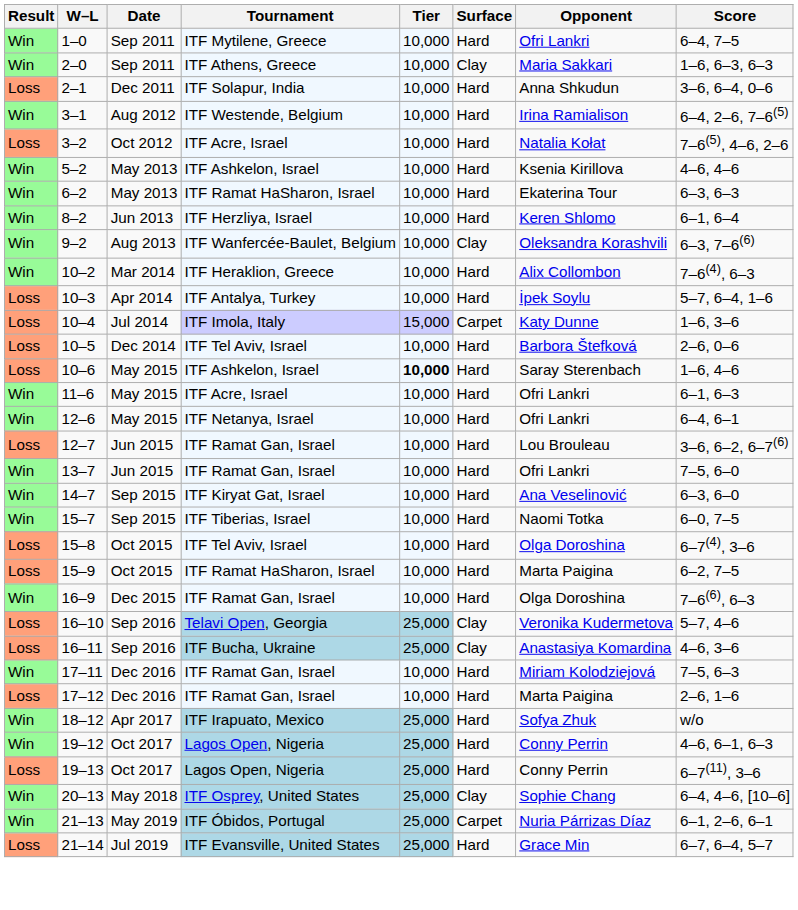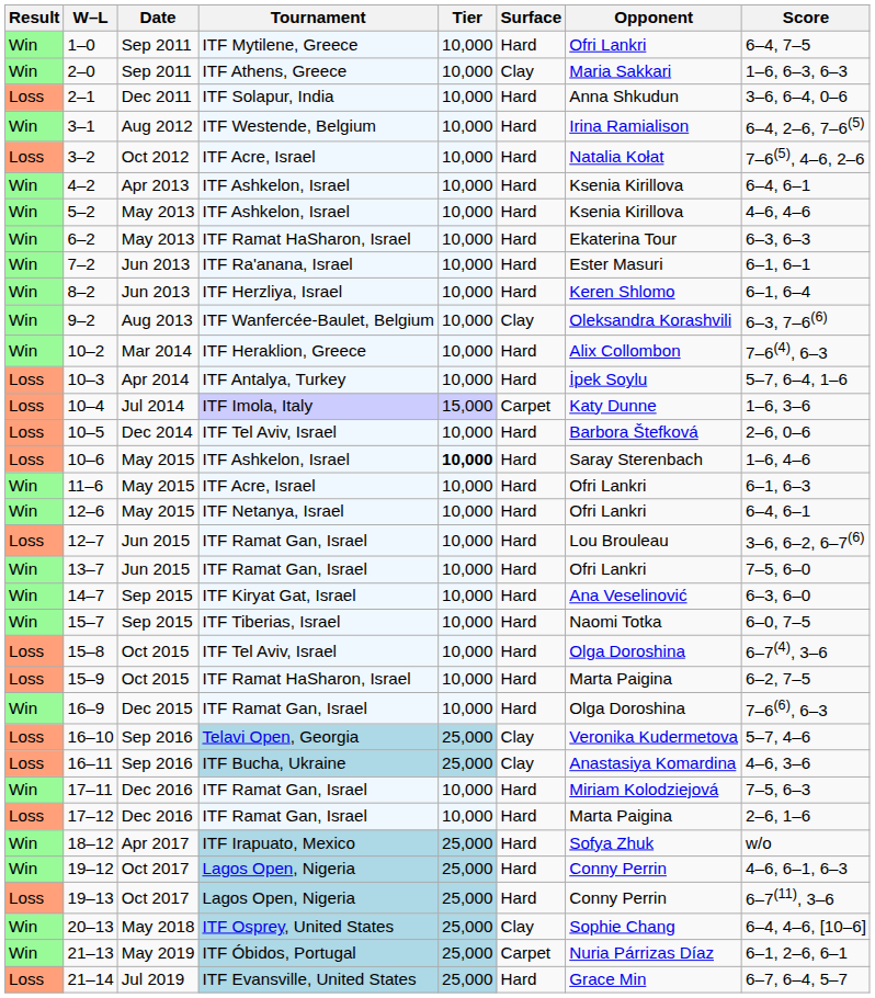 <table class="sortable wikitable">
 <tr>
 <th>Result</th>
 <th class="unsortable">W–L</th>
 <th>Date</th>
 <th>Tournament</th>
 <th>Tier</th>
 <th>Surface</th>
 <th>Opponent</th>
 <th class="unsortable">Score</th>
 </tr>
 <tr>
 <td style="background:#98fb98;">Win</td>
 <td>1–0</td>
 <td>Sep 2011</td>
 <td bgcolor="#f0f8ff">ITF Mytilene, Greece</td>
 <td bgcolor="#f0f8ff">10,000</td>
 <td>Hard</td>
 <td> <a href='#'>Ofri Lankri</a></td>
 <td>6–4, 7–5</td>
 </tr>
 <tr>
 <td style="background:#98fb98;">Win</td>
 <td>2–0</td>
 <td>Sep 2011</td>
 <td bgcolor="#f0f8ff">ITF Athens, Greece</td>
 <td bgcolor="#f0f8ff">10,000</td>
 <td>Clay</td>
 <td> <a href='#'>Maria Sakkari</a></td>
 <td>1–6, 6–3, 6–3</td>
 </tr>
 <tr>
 <td style="background:#ffa07a;">Loss</td>
 <td>2–1</td>
 <td>Dec 2011</td>
 <td bgcolor="#f0f8ff">ITF Solapur, India</td>
 <td bgcolor="#f0f8ff">10,000</td>
 <td>Hard</td>
 <td> Anna Shkudun</td>
 <td>3–6, 6–4, 0–6</td>
 </tr>
 <tr>
 <td style="background:#98fb98;">Win</td>
 <td>3–1</td>
 <td>Aug 2012</td>
 <td bgcolor="#f0f8ff">ITF Westende, Belgium</td>
 <td bgcolor="#f0f8ff">10,000</td>
 <td>Hard</td>
 <td> <a href='#'>Irina Ramialison</a></td>
 <td>6–4, 2–6, 7–6<sup>(5)</sup></td>
 </tr>
 <tr>
 <td style="background:#ffa07a;">Loss</td>
 <td>3–2</td>
 <td>Oct 2012</td>
 <td bgcolor="#f0f8ff">ITF Acre, Israel</td>
 <td bgcolor="#f0f8ff">10,000</td>
 <td>Hard</td>
 <td> <a href='#'>Natalia Kołat</a></td>
 <td>7–6<sup>(5)</sup>, 4–6, 2–6</td>
 </tr>
 <tr>
 <td style="background:#98fb98;">Win</td>
+<td>4–2</td>
+<td>Apr 2013</td>
+<td bgcolor="#f0f8ff">ITF Ashkelon, Israel</td>
+<td bgcolor="#f0f8ff">10,000</td>
+<td>Hard</td>
+<td> Ksenia Kirillova</td>
+<td>6–4, 6–1</td>
+</tr>
+<tr>
+<td style="background:#98fb98;">Win</td>
 <td>5–2</td>
 <td>May 2013</td>
 <td bgcolor="#f0f8ff">ITF Ashkelon, Israel</td>
 <td bgcolor="#f0f8ff">10,000</td>
 <td>Hard</td>
 <td> Ksenia Kirillova</td>
 <td>4–6, 4–6</td>
 </tr>
 <tr>
 <td style="background:#98fb98;">Win</td>
 <td>6–2</td>
 <td>May 2013</td>
 <td bgcolor="#f0f8ff">ITF Ramat HaSharon, Israel</td>
 <td bgcolor="#f0f8ff">10,000</td>
 <td>Hard</td>
 <td> Ekaterina Tour</td>
 <td>6–3, 6–3</td>
+</tr>
+<tr>
+<td style="background:#98fb98;">Win</td>
+<td>7–2</td>
+<td>Jun 2013</td>
+<td bgcolor="#f0f8ff">ITF Ra'anana, Israel</td>
+<td bgcolor="#f0f8ff">10,000</td>
+<td>Hard</td>
+<td> Ester Masuri</td>
+<td>6–1, 6–1</td>
 </tr>
 <tr>
 <td style="background:#98fb98;">Win</td>
 <td>8–2</td>
 <td>Jun 2013</td>
 <td bgcolor="#f0f8ff">ITF Herzliya, Israel</td>
 <td bgcolor="#f0f8ff">10,000</td>
 <td>Hard</td>
 <td> <a href='#'>Keren Shlomo</a></td>
 <td>6–1, 6–4</td>
 </tr>
 <tr>
 <td style="background:#98fb98;">Win</td>
 <td>9–2</td>
 <td>Aug 2013</td>
 <td bgcolor="#f0f8ff">ITF Wanfercée-Baulet, Belgium</td>
 <td bgcolor="#f0f8ff">10,000</td>
 <td>Clay</td>
 <td> <a href='#'>Oleksandra Korashvili</a></td>
 <td>6–3, 7–6<sup>(6)</sup></td>
 </tr>
 <tr>
 <td style="background:#98fb98;">Win</td>
 <td>10–2</td>
 <td>Mar 2014</td>
 <td bgcolor="#f0f8ff">ITF Heraklion, Greece</td>
 <td bgcolor="#f0f8ff">10,000</td>
 <td>Hard</td>
 <td> <a href='#'>Alix Collombon</a></td>
 <td>7–6<sup>(4)</sup>, 6–3</td>
 </tr>
 <tr>
 <td style="background:#ffa07a;">Loss</td>
 <td>10–3</td>
 <td>Apr 2014</td>
 <td bgcolor="#f0f8ff">ITF Antalya, Turkey</td>
 <td bgcolor="#f0f8ff">10,000</td>
 <td>Hard</td>
 <td> <a href='#'>İpek Soylu</a></td>
 <td>5–7, 6–4, 1–6</td>
 </tr>
 <tr>
 <td style="background:#ffa07a;">Loss</td>
 <td>10–4</td>
 <td>Jul 2014</td>
 <td style="background:#ccccff;">ITF Imola, Italy</td>
 <td style="background:#ccccff;">15,000</td>
 <td>Carpet</td>
 <td> <a href='#'>Katy Dunne</a></td>
 <td>1–6, 3–6</td>
 </tr>
 <tr>
 <td style="background:#ffa07a;">Loss</td>
 <td>10–5</td>
 <td>Dec 2014</td>
 <td bgcolor="#f0f8ff">ITF Tel Aviv, Israel</td>
 <td bgcolor="#f0f8ff">10,000</td>
 <td>Hard</td>
 <td> <a href='#'>Barbora Štefková</a></td>
 <td>2–6, 0–6</td>
 </tr>
 <tr>
 <td style="background:#ffa07a;">Loss</td>
 <td>10–6</td>
 <td>May 2015</td>
 <td bgcolor="#f0f8ff">ITF Ashkelon, Israel</td>
 <td bgcolor="#f0f8ff"><strong>10,000</strong></td>
 <td>Hard</td>
 <td> Saray Sterenbach</td>
 <td>1–6, 4–6</td>
 </tr>
 <tr>
 <td style="background:#98fb98;">Win</td>
 <td>11–6</td>
 <td>May 2015</td>
 <td bgcolor="#f0f8ff">ITF Acre, Israel</td>
 <td bgcolor="#f0f8ff">10,000</td>
 <td>Hard</td>
 <td> Ofri Lankri</td>
 <td>6–1, 6–3</td>
 </tr>
 <tr>
 <td style="background:#98fb98;">Win</td>
 <td>12–6</td>
 <td>May 2015</td>
 <td bgcolor="#f0f8ff">ITF Netanya, Israel</td>
 <td bgcolor="#f0f8ff">10,000</td>
 <td>Hard</td>
 <td> Ofri Lankri</td>
 <td>6–4, 6–1</td>
 </tr>
 <tr>
 <td style="background:#ffa07a;">Loss</td>
 <td>12–7</td>
 <td>Jun 2015</td>
 <td bgcolor="#f0f8ff">ITF Ramat Gan, Israel</td>
 <td bgcolor="#f0f8ff">10,000</td>
 <td>Hard</td>
 <td> Lou Brouleau</td>
 <td>3–6, 6–2, 6–7<sup>(6)</sup></td>
 </tr>
 <tr>
 <td style="background:#98fb98;">Win</td>
 <td>13–7</td>
 <td>Jun 2015</td>
 <td bgcolor="#f0f8ff">ITF Ramat Gan, Israel</td>
 <td bgcolor="#f0f8ff">10,000</td>
 <td>Hard</td>
 <td> Ofri Lankri</td>
 <td>7–5, 6–0</td>
 </tr>
 <tr>
 <td style="background:#98fb98;">Win</td>
 <td>14–7</td>
 <td>Sep 2015</td>
 <td bgcolor="#f0f8ff">ITF Kiryat Gat, Israel</td>
 <td bgcolor="#f0f8ff">10,000</td>
 <td>Hard</td>
 <td> <a href='#'>Ana Veselinović</a></td>
 <td>6–3, 6–0</td>
 </tr>
 <tr>
 <td style="background:#98fb98;">Win</td>
 <td>15–7</td>
 <td>Sep 2015</td>
 <td bgcolor="#f0f8ff">ITF Tiberias, Israel</td>
 <td bgcolor="#f0f8ff">10,000</td>
 <td>Hard</td>
 <td> Naomi Totka</td>
 <td>6–0, 7–5</td>
 </tr>
 <tr>
 <td style="background:#ffa07a;">Loss</td>
 <td>15–8</td>
 <td>Oct 2015</td>
 <td bgcolor="#f0f8ff">ITF Tel Aviv, Israel</td>
 <td bgcolor="#f0f8ff">10,000</td>
 <td>Hard</td>
 <td> <a href='#'>Olga Doroshina</a></td>
 <td>6–7<sup>(4)</sup>, 3–6</td>
 </tr>
 <tr>
 <td style="background:#ffa07a;">Loss</td>
 <td>15–9</td>
 <td>Oct 2015</td>
 <td bgcolor="#f0f8ff">ITF Ramat HaSharon, Israel</td>
 <td bgcolor="#f0f8ff">10,000</td>
 <td>Hard</td>
 <td> Marta Paigina</td>
 <td>6–2, 7–5</td>
 </tr>
 <tr>
 <td style="background:#98fb98;">Win</td>
 <td>16–9</td>
 <td>Dec 2015</td>
 <td bgcolor="#f0f8ff">ITF Ramat Gan, Israel</td>
 <td bgcolor="#f0f8ff">10,000</td>
 <td>Hard</td>
 <td> Olga Doroshina</td>
 <td>7–6<sup>(6)</sup>, 6–3</td>
 </tr>
 <tr>
 <td style="background:#ffa07a;">Loss</td>
 <td>16–10</td>
 <td>Sep 2016</td>
 <td style="background:lightblue;"><a href='#'>Telavi Open</a>, Georgia</td>
 <td style="background:lightblue;">25,000</td>
 <td>Clay</td>
 <td> <a href='#'>Veronika Kudermetova</a></td>
 <td>5–7, 4–6</td>
 </tr>
 <tr>
 <td style="background:#ffa07a;">Loss</td>
 <td>16–11</td>
 <td>Sep 2016</td>
 <td style="background:lightblue;">ITF Bucha, Ukraine</td>
 <td style="background:lightblue;">25,000</td>
 <td>Clay</td>
 <td> <a href='#'>Anastasiya Komardina</a></td>
 <td>4–6, 3–6</td>
 </tr>
 <tr>
 <td style="background:#98fb98;">Win</td>
 <td>17–11</td>
 <td>Dec 2016</td>
 <td bgcolor="#f0f8ff">ITF Ramat Gan, Israel</td>
 <td bgcolor="#f0f8ff">10,000</td>
 <td>Hard</td>
 <td> <a href='#'>Miriam Kolodziejová</a></td>
 <td>7–5, 6–3</td>
 </tr>
 <tr>
 <td style="background:#ffa07a;">Loss</td>
 <td>17–12</td>
 <td>Dec 2016</td>
 <td bgcolor="#f0f8ff">ITF Ramat Gan, Israel</td>
 <td bgcolor="#f0f8ff">10,000</td>
 <td>Hard</td>
 <td> Marta Paigina</td>
 <td>2–6, 1–6</td>
 </tr>
 <tr>
 <td style="background:#98fb98;">Win</td>
 <td>18–12</td>
 <td>Apr 2017</td>
 <td style="background:lightblue;">ITF Irapuato, Mexico</td>
 <td style="background:lightblue;">25,000</td>
 <td>Hard</td>
 <td> <a href='#'>Sofya Zhuk</a></td>
 <td>w/o</td>
 </tr>
 <tr>
 <td style="background:#98fb98;">Win</td>
 <td>19–12</td>
 <td>Oct 2017</td>
 <td style="background:lightblue;"><a href='#'>Lagos Open</a>, Nigeria</td>
 <td style="background:lightblue;">25,000</td>
 <td>Hard</td>
 <td> <a href='#'>Conny Perrin</a></td>
 <td>4–6, 6–1, 6–3</td>
 </tr>
 <tr>
 <td style="background:#ffa07a;">Loss</td>
 <td>19–13</td>
 <td>Oct 2017</td>
 <td style="background:lightblue;">Lagos Open, Nigeria</td>
 <td style="background:lightblue;">25,000</td>
 <td>Hard</td>
 <td> Conny Perrin</td>
 <td>6–7<sup>(11)</sup>, 3–6</td>
 </tr>
 <tr>
 <td style="background:#98fb98;">Win</td>
 <td>20–13</td>
 <td>May 2018</td>
 <td style="background:lightblue;"><a href='#'>ITF Osprey</a>, United States</td>
 <td style="background:lightblue;">25,000</td>
 <td>Clay</td>
 <td> <a href='#'>Sophie Chang</a></td>
 <td>6–4, 4–6, [10–6]</td>
 </tr>
 <tr>
 <td style="background:#98fb98;">Win</td>
 <td>21–13</td>
 <td>May 2019</td>
 <td style="background:lightblue;">ITF Óbidos, Portugal</td>
 <td style="background:lightblue;">25,000</td>
 <td>Carpet</td>
 <td> <a href='#'>Nuria Párrizas Díaz</a></td>
 <td>6–1, 2–6, 6–1</td>
 </tr>
 <tr>
 <td style="background:#ffa07a;">Loss</td>
 <td>21–14</td>
 <td>Jul 2019</td>
 <td style="background:lightblue;">ITF Evansville, United States</td>
 <td style="background:lightblue;">25,000</td>
 <td>Hard</td>
 <td> <a href='#'>Grace Min</a></td>
 <td>6–7, 6–4, 5–7</td>
 </tr>
 </table>
